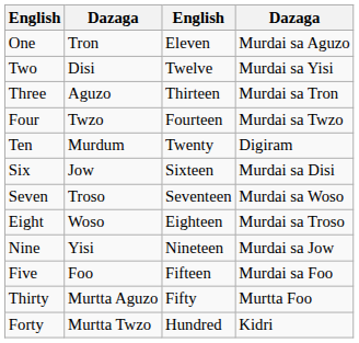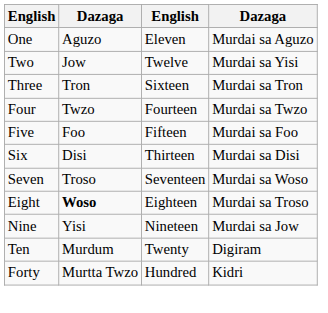 <table class="wikitable">
 <tr>
 <th>English</th>
 <th>Dazaga</th>
 <th>English</th>
 <th>Dazaga</th>
 </tr>
 <tr>
 <td>One</td>
-<td>Tron</td>
+<td>Aguzo</td>
 <td>Eleven</td>
 <td>Murdai sa Aguzo</td>
 </tr>
 <tr>
 <td>Two</td>
-<td>Disi</td>
+<td>Jow</td>
 <td>Twelve</td>
 <td>Murdai sa Yisi</td>
 </tr>
 <tr>
 <td>Three</td>
-<td>Aguzo</td>
-<td>Thirteen</td>
+<td>Tron</td>
+<td>Sixteen</td>
 <td>Murdai sa Tron</td>
 </tr>
 <tr>
 <td>Four</td>
 <td>Twzo</td>
 <td>Fourteen</td>
 <td>Murdai sa Twzo</td>
 </tr>
 <tr>
-<td>Ten</td>
-<td>Murdum</td>
-<td>Twenty</td>
-<td>Digiram</td>
+<td>Five</td>
+<td>Foo</td>
+<td>Fifteen</td>
+<td>Murdai sa Foo</td>
 </tr>
 <tr>
 <td>Six</td>
-<td>Jow</td>
-<td>Sixteen</td>
+<td>Disi</td>
+<td>Thirteen</td>
 <td>Murdai sa Disi</td>
 </tr>
 <tr>
 <td>Seven</td>
 <td>Troso</td>
 <td>Seventeen</td>
 <td>Murdai sa Woso</td>
 </tr>
 <tr>
 <td>Eight</td>
-<td>Woso</td>
+<td><strong>Woso</strong></td>
 <td>Eighteen</td>
 <td>Murdai sa Troso</td>
 </tr>
 <tr>
 <td>Nine</td>
 <td>Yisi</td>
 <td>Nineteen</td>
 <td>Murdai sa Jow</td>
 </tr>
 <tr>
-<td>Five</td>
-<td>Foo</td>
-<td>Fifteen</td>
-<td>Murdai sa Foo</td>
-</tr>
-<tr>
-<td>Thirty</td>
-<td>Murtta Aguzo</td>
-<td>Fifty</td>
-<td>Murtta Foo</td>
+<td>Ten</td>
+<td>Murdum</td>
+<td>Twenty</td>
+<td>Digiram</td>
 </tr>
 <tr>
 <td>Forty</td>
 <td>Murtta Twzo</td>
 <td>Hundred</td>
 <td>Kidri</td>
 </tr>
 </table>
